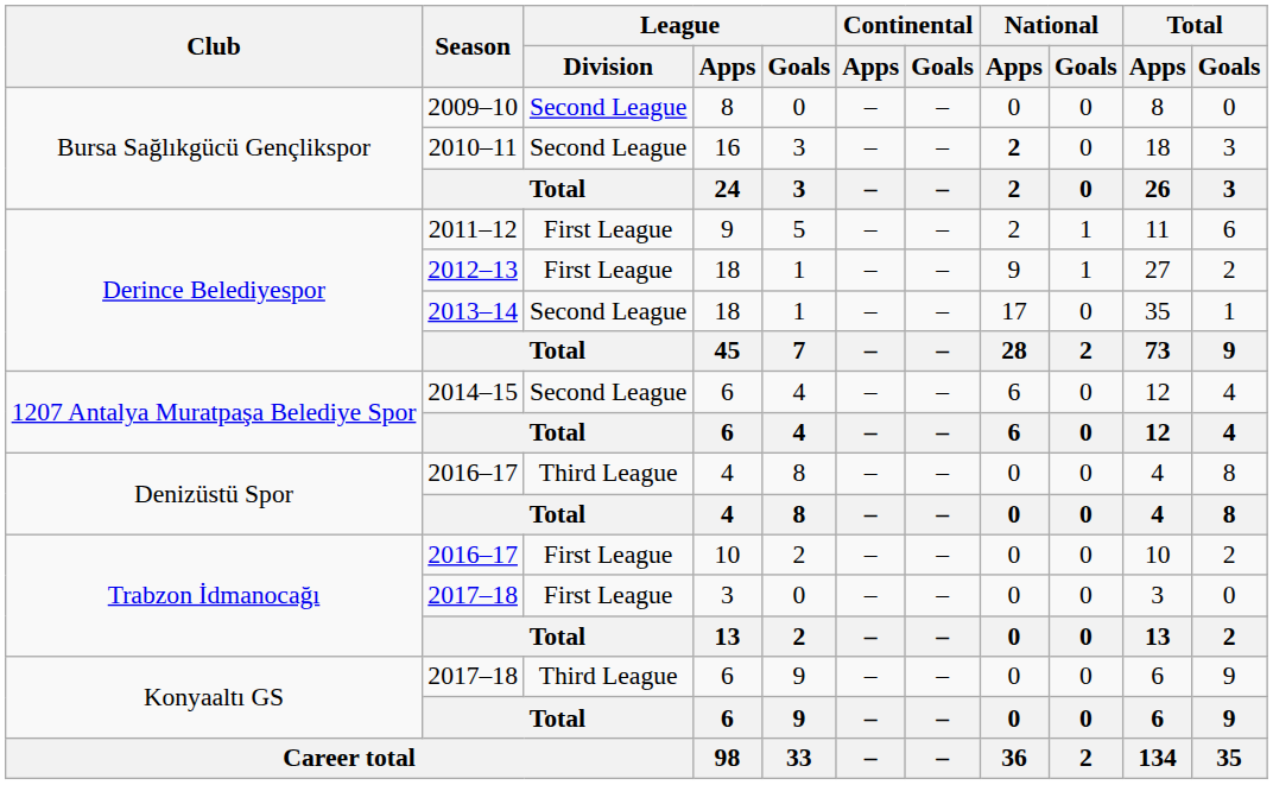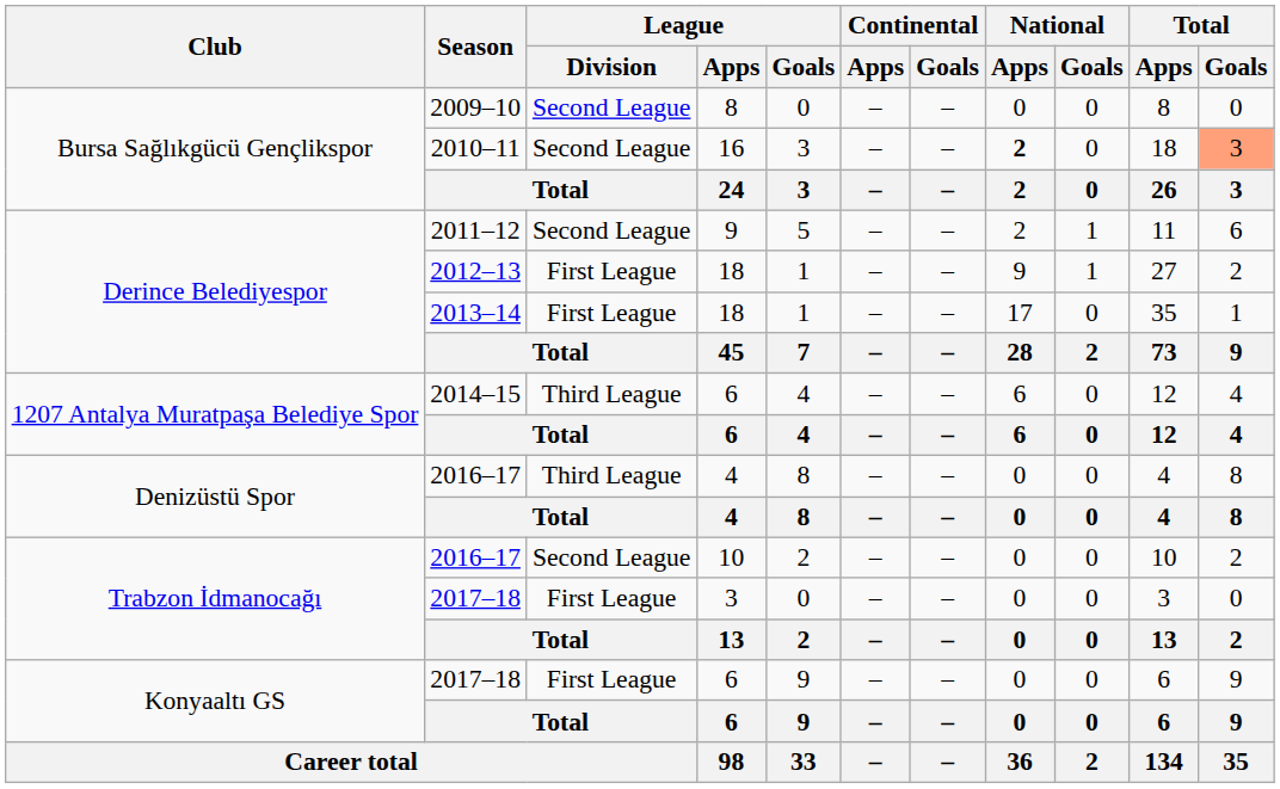 <table class="wikitable" style="text-align: center;">
 <tr>
 <th rowspan="2">Club</th>
 <th rowspan="2">Season</th>
 <th colspan="3">League</th>
 <th colspan="2">Continental</th>
 <th colspan="2">National</th>
 <th colspan="2">Total</th>
 </tr>
 <tr>
 <th>Division</th>
 <th>Apps</th>
 <th>Goals</th>
 <th>Apps</th>
 <th>Goals</th>
 <th>Apps</th>
 <th>Goals</th>
 <th>Apps</th>
 <th>Goals</th>
 </tr>
 <tr>
 <td rowspan=3>Bursa Sağlıkgücü Gençlikspor</td>
 <td>2009–10</td>
 <td><a href='#'>Second League</a></td>
 <td>8</td>
 <td>0</td>
 <td>–</td>
 <td>–</td>
 <td>0</td>
 <td>0</td>
 <td>8</td>
 <td>0</td>
 </tr>
 <tr>
 <td>2010–11</td>
 <td>Second League</td>
 <td>16</td>
 <td>3</td>
 <td>–</td>
 <td>–</td>
 <td><strong>2</strong></td>
 <td>0</td>
 <td>18</td>
-<td>3</td>
+<td style="background: lightsalmon;">3</td>
 </tr>
 <tr>
 <th colspan="2">Total</th>
 <th>24</th>
 <th>3</th>
 <th>–</th>
 <th>–</th>
 <th>2</th>
 <th>0</th>
 <th>26</th>
 <th>3</th>
 </tr>
 <tr>
 <td rowspan=4><a href='#'>Derince Belediyespor</a></td>
 <td>2011–12</td>
-<td>First League</td>
+<td>Second League</td>
 <td>9</td>
 <td>5</td>
 <td>–</td>
 <td>–</td>
 <td>2</td>
 <td>1</td>
 <td>11</td>
 <td>6</td>
 </tr>
 <tr>
 <td><a href='#'>2012–13</a></td>
 <td>First League</td>
 <td>18</td>
 <td>1</td>
 <td>–</td>
 <td>–</td>
 <td>9</td>
 <td>1</td>
 <td>27</td>
 <td>2</td>
 </tr>
 <tr>
 <td><a href='#'>2013–14</a></td>
-<td>Second League</td>
+<td>First League</td>
 <td>18</td>
 <td>1</td>
 <td>–</td>
 <td>–</td>
 <td>17</td>
 <td>0</td>
 <td>35</td>
 <td>1</td>
 </tr>
 <tr>
 <th colspan="2">Total</th>
 <th>45</th>
 <th>7</th>
 <th>–</th>
 <th>–</th>
 <th>28</th>
 <th>2</th>
 <th>73</th>
 <th>9</th>
 </tr>
 <tr>
 <td rowspan=2><a href='#'>1207 Antalya Muratpaşa Belediye Spor</a></td>
 <td>2014–15</td>
-<td>Second League</td>
+<td>Third League</td>
 <td>6</td>
 <td>4</td>
 <td>–</td>
 <td>–</td>
 <td>6</td>
 <td>0</td>
 <td>12</td>
 <td>4</td>
 </tr>
 <tr>
 <th colspan="2">Total</th>
 <th>6</th>
 <th>4</th>
 <th>–</th>
 <th>–</th>
 <th>6</th>
 <th>0</th>
 <th>12</th>
 <th>4</th>
 </tr>
 <tr>
 <td rowspan=2>Denizüstü Spor</td>
 <td>2016–17</td>
 <td>Third League</td>
 <td>4</td>
 <td>8</td>
 <td>–</td>
 <td>–</td>
 <td>0</td>
 <td>0</td>
 <td>4</td>
 <td>8</td>
 </tr>
 <tr>
 <th colspan="2">Total</th>
 <th>4</th>
 <th>8</th>
 <th>–</th>
 <th>–</th>
 <th>0</th>
 <th>0</th>
 <th>4</th>
 <th>8</th>
 </tr>
 <tr>
 <td rowspan=3><a href='#'>Trabzon İdmanocağı</a></td>
 <td><a href='#'>2016–17</a></td>
-<td>First League</td>
+<td>Second League</td>
 <td>10</td>
 <td>2</td>
 <td>–</td>
 <td>–</td>
 <td>0</td>
 <td>0</td>
 <td>10</td>
 <td>2</td>
 </tr>
 <tr>
 <td><a href='#'>2017–18</a></td>
 <td>First League</td>
 <td>3</td>
 <td>0</td>
 <td>–</td>
 <td>–</td>
 <td>0</td>
 <td>0</td>
 <td>3</td>
 <td>0</td>
 </tr>
 <tr>
 <th colspan="2">Total</th>
 <th>13</th>
 <th>2</th>
 <th>–</th>
 <th>–</th>
 <th>0</th>
 <th>0</th>
 <th>13</th>
 <th>2</th>
 </tr>
 <tr>
 <td rowspan=2>Konyaaltı GS</td>
 <td>2017–18</td>
-<td>Third League</td>
+<td>First League</td>
 <td>6</td>
 <td>9</td>
 <td>–</td>
 <td>–</td>
 <td>0</td>
 <td>0</td>
 <td>6</td>
 <td>9</td>
 </tr>
 <tr>
 <th colspan="2">Total</th>
 <th>6</th>
 <th>9</th>
 <th>–</th>
 <th>–</th>
 <th>0</th>
 <th>0</th>
 <th>6</th>
 <th>9</th>
 </tr>
 <tr>
 <th colspan="3">Career total</th>
 <th>98</th>
 <th>33</th>
 <th>–</th>
 <th>–</th>
 <th>36</th>
 <th>2</th>
 <th>134</th>
 <th>35</th>
 </tr>
 </table>
